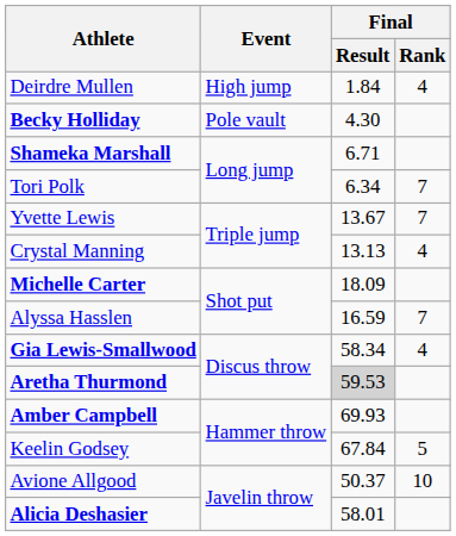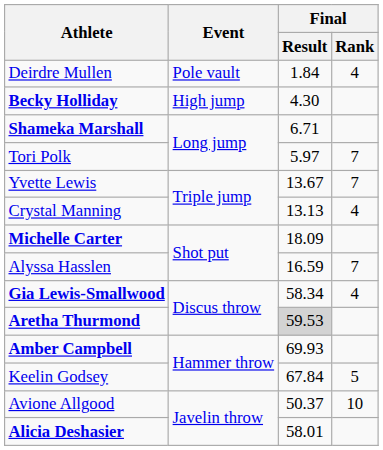 <table class="wikitable" style="font-size:90%">
 <tr>
 <th rowspan=2>Athlete</th>
 <th rowspan=2>Event</th>
 <th colspan=2>Final</th>
 </tr>
 <tr>
 <th>Result</th>
 <th>Rank</th>
 </tr>
 <tr align=center>
 <td align=left><a href='#'>Deirdre Mullen</a></td>
-<td align=left><a href='#'>High jump</a></td>
+<td align=left><a href='#'>Pole vault</a></td>
 <td>1.84</td>
 <td>4</td>
 </tr>
 <tr align=center>
 <td align=left><strong><a href='#'>Becky Holliday</a></strong></td>
-<td align=left><a href='#'>Pole vault</a></td>
+<td align=left><a href='#'>High jump</a></td>
 <td>4.30</td>
 <td></td>
 </tr>
 <tr align=center>
 <td align=left><strong><a href='#'>Shameka Marshall</a></strong></td>
 <td align=left rowspan=2><a href='#'>Long jump</a></td>
 <td>6.71</td>
 <td></td>
 </tr>
 <tr align=center>
 <td align=left><a href='#'>Tori Polk</a></td>
-<td>6.34</td>
+<td>5.97</td>
 <td>7</td>
 </tr>
 <tr align=center>
 <td align=left><a href='#'>Yvette Lewis</a></td>
 <td align=left rowspan=2><a href='#'>Triple jump</a></td>
 <td>13.67</td>
 <td>7</td>
 </tr>
 <tr align=center>
 <td align=left><a href='#'>Crystal Manning</a></td>
 <td>13.13</td>
 <td>4</td>
 </tr>
 <tr align=center>
 <td align=left><strong><a href='#'>Michelle Carter</a></strong></td>
 <td align=left rowspan=2><a href='#'>Shot put</a></td>
 <td>18.09</td>
 <td></td>
 </tr>
 <tr align=center>
 <td align=left><a href='#'>Alyssa Hasslen</a></td>
 <td>16.59</td>
 <td>7</td>
 </tr>
 <tr align=center>
 <td align=left><strong><a href='#'>Gia Lewis-Smallwood</a></strong></td>
 <td align=left rowspan=2><a href='#'>Discus throw</a></td>
 <td>58.34</td>
 <td>4</td>
 </tr>
 <tr align=center>
 <td align=left><strong><a href='#'>Aretha Thurmond</a></strong></td>
 <td style="background: lightgrey;">59.53</td>
 <td></td>
 </tr>
 <tr align=center>
 <td align=left><strong><a href='#'>Amber Campbell</a></strong></td>
 <td align=left rowspan=2><a href='#'>Hammer throw</a></td>
 <td>69.93</td>
 <td></td>
 </tr>
 <tr align=center>
 <td align=left><a href='#'>Keelin Godsey</a></td>
 <td>67.84</td>
 <td>5</td>
 </tr>
 <tr align=center>
 <td align=left><a href='#'>Avione Allgood</a></td>
 <td align=left rowspan=2><a href='#'>Javelin throw</a></td>
 <td>50.37</td>
 <td>10</td>
 </tr>
 <tr align=center>
 <td align=left><strong><a href='#'>Alicia Deshasier</a></strong></td>
 <td>58.01</td>
 <td></td>
 </tr>
 </table>
